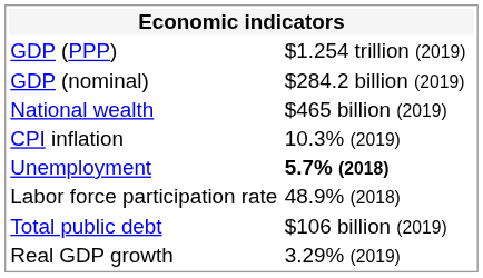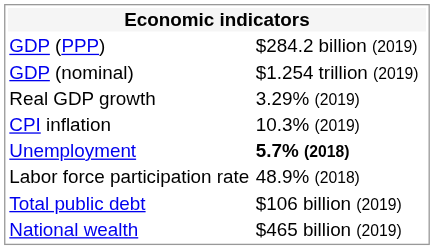 <table class="floatright" style="font-size: 90%; border: 1px solid #999; float: right; margin-left: 1em; width:325px">
 <tr style="background:#f5f5f5">
 <th colspan="3">Economic indicators</th>
 </tr>
 <tr>
 <td><a href='#'>GDP</a> (<a href='#'>PPP</a>)</td>
+<td>$284.2 billion <small>(2019)</small></td>
+<td style="text-align:right;"></td>
+</tr>
+<tr>
+<td><a href='#'>GDP</a> (nominal)</td>
 <td>$1.254 trillion <small>(2019)</small></td>
 <td style="text-align:right;"></td>
 </tr>
 <tr>
-<td><a href='#'>GDP</a> (nominal)</td>
-<td>$284.2 billion <small>(2019)</small></td>
-<td style="text-align:right;"></td>
-</tr>
-<tr>
-<td><a href='#'>National wealth</a></td>
-<td>$465 billion <small>(2019)</small></td>
+<td>Real GDP growth</td>
+<td>3.29% <small>(2019)</small></td>
 <td style="text-align:right;"></td>
 </tr>
 <tr>
 <td><a href='#'>CPI</a> inflation</td>
 <td>10.3% <small>(2019)</small></td>
 <td style="text-align:right;"></td>
 </tr>
 <tr>
 <td><a href='#'>Unemployment</a></td>
 <td><strong>5.7% <small>(2018)</small></strong></td>
 <td style="text-align:right;"></td>
 </tr>
 <tr>
 <td>Labor force participation rate</td>
 <td>48.9% <small>(2018)</small></td>
 <td></td>
 </tr>
 <tr>
 <td><a href='#'>Total public debt</a></td>
 <td>$106 billion <small>(2019)</small></td>
 <td style="text-align:right;"></td>
 </tr>
 <tr>
-<td>Real GDP growth</td>
-<td>3.29% <small>(2019)</small></td>
+<td><a href='#'>National wealth</a></td>
+<td>$465 billion <small>(2019)</small></td>
 <td style="text-align:right;"></td>
 </tr>
 </table>
